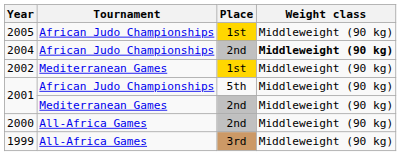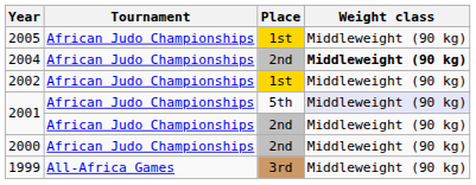 <table class=wikitable>
 <tr>
 <th>Year</th>
 <th>Tournament</th>
 <th>Place</th>
 <th>Weight class</th>
 </tr>
 <tr>
 <td>2005</td>
 <td><a href='#'>African Judo Championships</a></td>
 <td bgcolor="gold" align="center">1st</td>
 <td>Middleweight (90 kg)</td>
 </tr>
 <tr>
 <td>2004</td>
 <td><a href='#'>African Judo Championships</a></td>
 <td bgcolor="silver" align="center">2nd</td>
 <td><strong>Middleweight (90 kg)</strong></td>
 </tr>
 <tr>
 <td>2002</td>
-<td><a href='#'>Mediterranean Games</a></td>
+<td><a href='#'>African Judo Championships</a></td>
 <td bgcolor="gold" align="center">1st</td>
 <td>Middleweight (90 kg)</td>
 </tr>
 <tr>
 <td rowspan=2>2001</td>
 <td><a href='#'>African Judo Championships</a></td>
 <td align="center">5th</td>
-<td>Middleweight (90 kg)</td>
+<td style="background: lavender;">Middleweight (90 kg)</td>
 </tr>
 <tr>
-<td><a href='#'>Mediterranean Games</a></td>
+<td><a href='#'>African Judo Championships</a></td>
 <td bgcolor="silver" align="center">2nd</td>
 <td>Middleweight (90 kg)</td>
 </tr>
 <tr>
 <td>2000</td>
-<td><a href='#'>All-Africa Games</a></td>
+<td><a href='#'>African Judo Championships</a></td>
 <td bgcolor="silver" align="center">2nd</td>
 <td>Middleweight (90 kg)</td>
 </tr>
 <tr>
 <td>1999</td>
 <td><a href='#'>All-Africa Games</a></td>
 <td bgcolor="cc9966" align="center">3rd</td>
 <td>Middleweight (90 kg)</td>
 </tr>
 </table>
